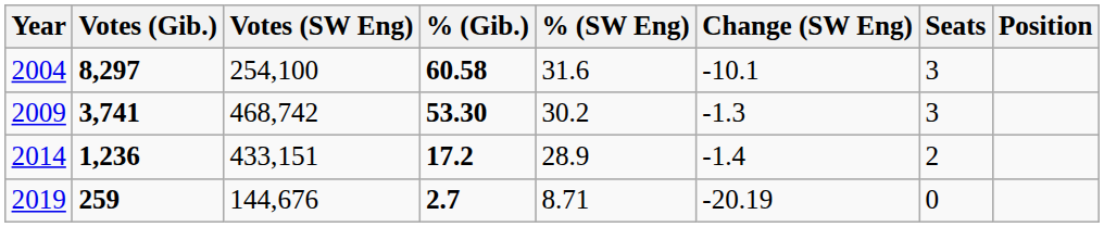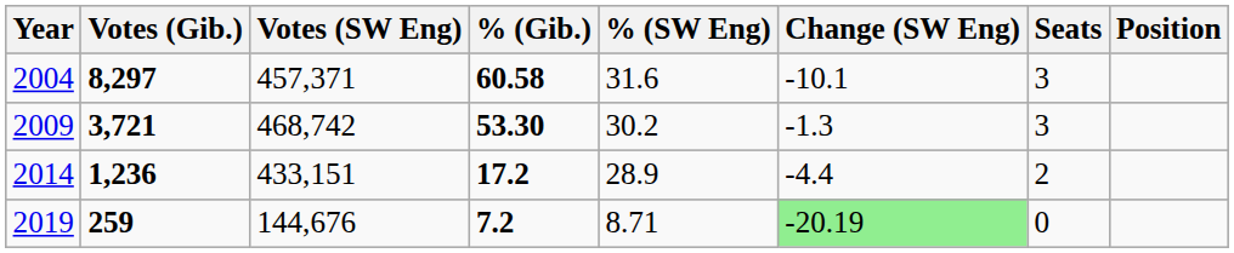 <table class="wikitable">
 <tr>
 <th colspan="1">Year</th>
 <th>Votes (Gib.)</th>
 <th>Votes (SW Eng)</th>
 <th>% (Gib.)</th>
 <th>% (SW Eng)</th>
 <th>Change (SW Eng)</th>
 <th>Seats</th>
 <th>Position</th>
 </tr>
 <tr>
 <td><a href='#'>2004</a></td>
 <td><strong>8,297</strong></td>
-<td>254,100</td>
+<td>457,371</td>
 <td><strong>60.58</strong></td>
 <td>31.6</td>
 <td>-10.1</td>
 <td>3</td>
 <td></td>
 </tr>
 <tr>
 <td><a href='#'>2009</a></td>
-<td><strong>3,741</strong></td>
+<td><strong>3,721</strong></td>
 <td>468,742</td>
 <td><strong>53.30</strong></td>
 <td>30.2</td>
 <td>-1.3</td>
 <td>3</td>
 <td></td>
 </tr>
 <tr>
 <td><a href='#'>2014</a></td>
 <td><strong>1,236</strong></td>
 <td>433,151</td>
 <td><strong>17.2</strong></td>
 <td>28.9</td>
-<td>-1.4</td>
+<td>-4.4</td>
 <td>2</td>
 <td></td>
 </tr>
 <tr>
 <td><a href='#'>2019</a></td>
 <td><strong>259</strong></td>
 <td>144,676</td>
-<td><strong>2.7</strong></td>
+<td><strong>7.2</strong></td>
 <td>8.71</td>
-<td>-20.19</td>
+<td style="background: lightgreen;">-20.19</td>
 <td>0</td>
 <td></td>
 </tr>
 </table>
